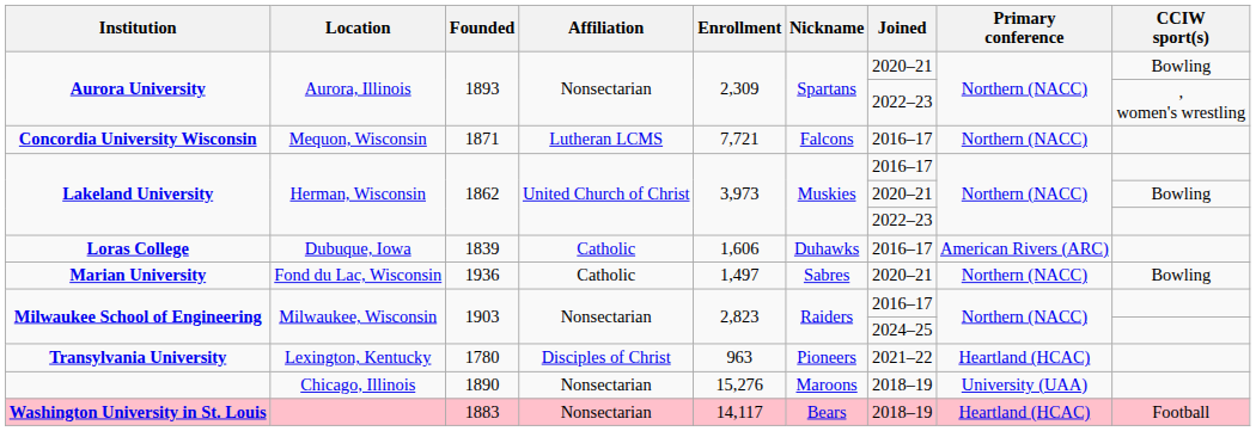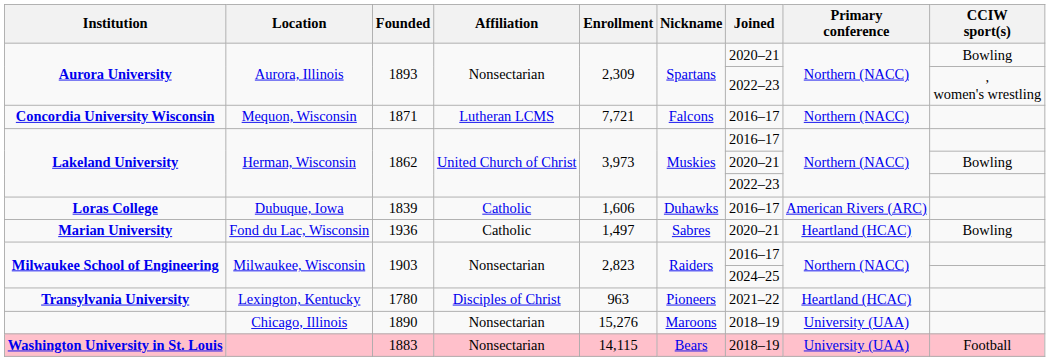 <table class="wikitable sortable" style="text-align:center">
 <tr>
 <th>Institution</th>
 <th>Location</th>
 <th>Founded</th>
 <th>Affiliation</th>
 <th>Enrollment</th>
 <th>Nickname</th>
 <th>Joined</th>
 <th>Primary<br>conference</th>
 <th>CCIW<br>sport(s)</th>
 </tr>
 <tr>
 <td rowspan=2><strong><a href='#'>Aurora University</a></strong></td>
 <td rowspan=2><a href='#'>Aurora, Illinois</a></td>
 <td rowspan=2>1893</td>
 <td rowspan=2>Nonsectarian</td>
 <td rowspan=2>2,309</td>
 <td rowspan=2><a href='#'>Spartans</a></td>
 <td>2020–21</td>
 <td rowspan=2><a href='#'>Northern (NACC)</a></td>
 <td>Bowling</td>
 </tr>
 <tr>
 <td>2022–23</td>
 <td>,<br>women's wrestling</td>
 </tr>
 <tr>
 <td><strong><a href='#'>Concordia University Wisconsin</a></strong></td>
 <td><a href='#'>Mequon, Wisconsin</a></td>
 <td>1871</td>
 <td><a href='#'>Lutheran LCMS</a></td>
 <td>7,721</td>
 <td><a href='#'>Falcons</a></td>
 <td>2016–17</td>
 <td><a href='#'>Northern (NACC)</a></td>
 <td></td>
 </tr>
 <tr>
 <td rowspan=3><strong><a href='#'>Lakeland University</a></strong></td>
 <td rowspan=3><a href='#'>Herman, Wisconsin</a></td>
 <td rowspan=3>1862</td>
 <td rowspan=3><a href='#'>United Church of Christ</a></td>
 <td rowspan=3>3,973</td>
 <td rowspan=3><a href='#'>Muskies</a></td>
 <td>2016–17</td>
 <td rowspan=3><a href='#'>Northern (NACC)</a></td>
 <td></td>
 </tr>
 <tr>
 <td>2020–21</td>
 <td>Bowling</td>
 </tr>
 <tr>
 <td>2022–23</td>
 <td></td>
 </tr>
 <tr>
 <td><strong><a href='#'>Loras College</a></strong></td>
 <td><a href='#'>Dubuque, Iowa</a></td>
 <td>1839</td>
 <td><a href='#'>Catholic</a><br></td>
 <td>1,606</td>
 <td><a href='#'>Duhawks</a></td>
 <td>2016–17</td>
 <td><a href='#'>American Rivers (ARC)</a></td>
 <td></td>
 </tr>
 <tr>
 <td><strong><a href='#'>Marian University</a></strong></td>
 <td><a href='#'>Fond du Lac, Wisconsin</a></td>
 <td>1936</td>
 <td>Catholic</td>
 <td>1,497</td>
 <td><a href='#'>Sabres</a></td>
 <td>2020–21</td>
-<td><a href='#'>Northern (NACC)</a></td>
+<td><a href='#'>Heartland (HCAC)</a></td>
 <td>Bowling</td>
 </tr>
 <tr>
 <td rowspan="2"><strong><a href='#'>Milwaukee School of Engineering</a></strong></td>
 <td rowspan="2"><a href='#'>Milwaukee, Wisconsin</a></td>
 <td rowspan="2">1903</td>
 <td rowspan="2">Nonsectarian</td>
 <td rowspan="2">2,823</td>
 <td rowspan="2"><a href='#'>Raiders</a></td>
 <td>2016–17</td>
 <td rowspan="2"><a href='#'>Northern (NACC)</a></td>
 <td></td>
 </tr>
 <tr>
 <td>2024–25</td>
 <td></td>
 </tr>
 <tr>
 <td><strong><a href='#'>Transylvania University</a></strong></td>
 <td><a href='#'>Lexington, Kentucky</a></td>
 <td>1780</td>
 <td><a href='#'>Disciples of Christ</a></td>
 <td>963</td>
 <td><a href='#'>Pioneers</a></td>
 <td>2021–22</td>
 <td><a href='#'>Heartland (HCAC)</a></td>
 <td></td>
 </tr>
 <tr>
 <td></td>
 <td><a href='#'>Chicago, Illinois</a></td>
 <td>1890</td>
 <td>Nonsectarian</td>
 <td>15,276</td>
 <td><a href='#'>Maroons</a></td>
 <td>2018–19</td>
 <td><a href='#'>University (UAA)</a></td>
 <td></td>
 </tr>
 <tr bgcolor=pink>
 <td><strong><a href='#'>Washington University in St. Louis</a></strong></td>
 <td></td>
 <td>1883</td>
 <td>Nonsectarian</td>
-<td>14,117</td>
+<td>14,115</td>
 <td><a href='#'>Bears</a></td>
 <td>2018–19</td>
-<td><a href='#'>Heartland (HCAC)</a></td>
+<td><a href='#'>University (UAA)</a></td>
 <td>Football</td>
 </tr>
 </table>
